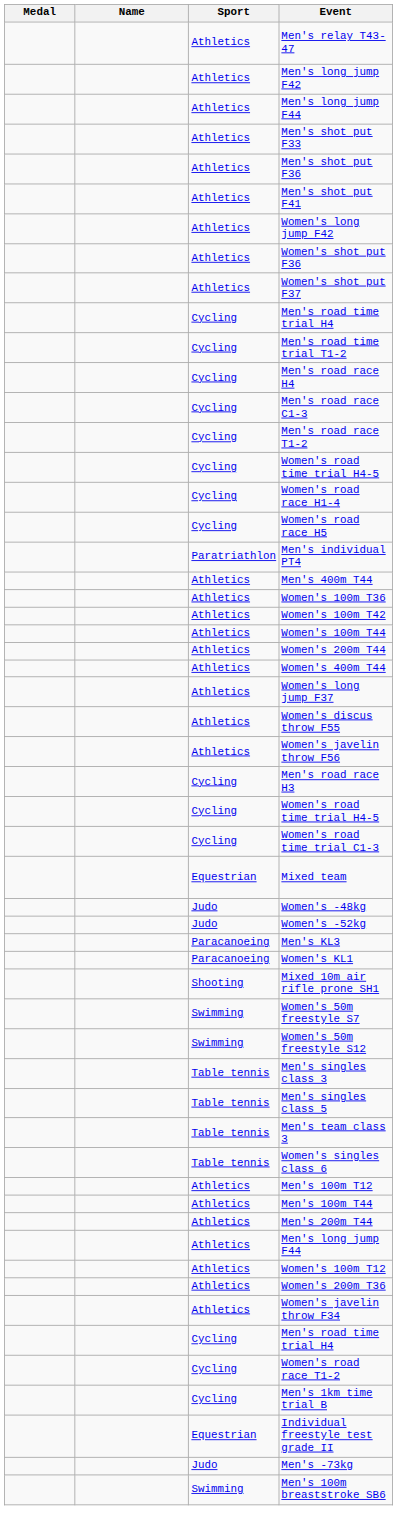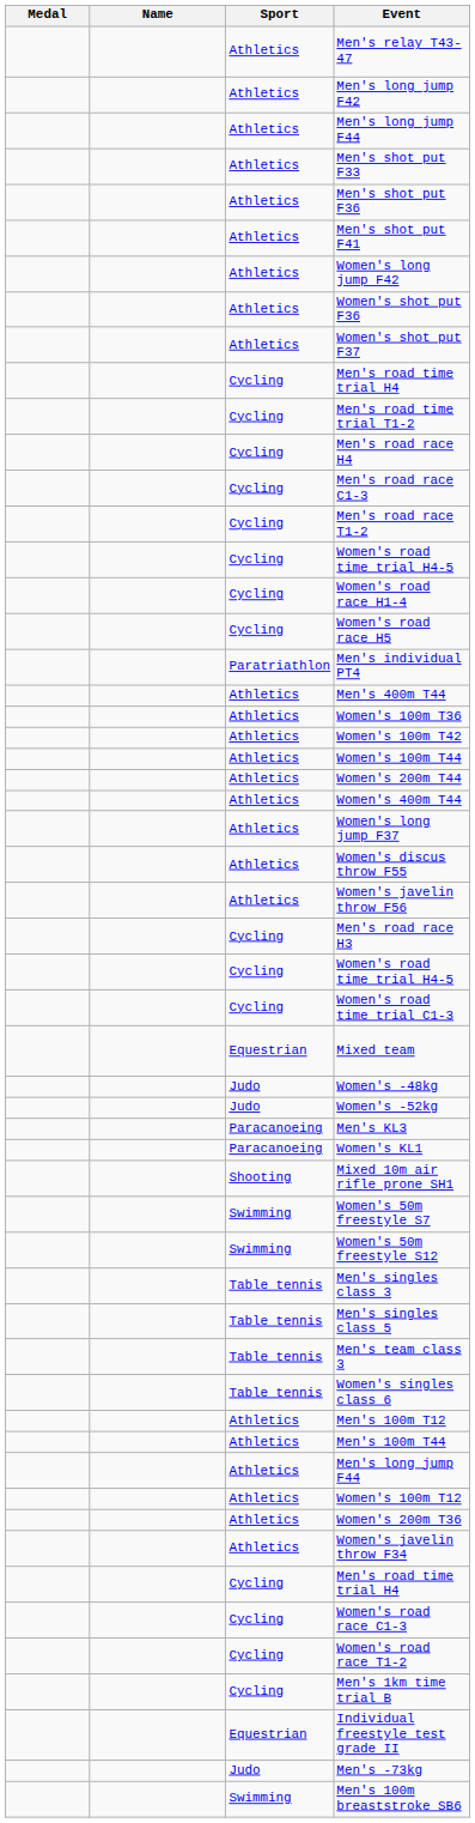 <table class="wikitable sortable" style="font-size:95%">
 <tr>
 <th style="width:6em">Medal</th>
 <th style="width:10em">Name</th>
 <th style="width:7em">Sport</th>
 <th style="width:10em">Event</th>
 </tr>
 <tr>
 <td></td>
 <td><br> <br> <br> </td>
 <td><a href='#'>Athletics</a></td>
 <td><a href='#'>Men's  relay T43-47</a></td>
 </tr>
 <tr>
 <td></td>
 <td></td>
 <td><a href='#'>Athletics</a></td>
 <td><a href='#'>Men's long jump F42</a></td>
 </tr>
 <tr>
 <td></td>
 <td></td>
 <td><a href='#'>Athletics</a></td>
 <td><a href='#'>Men's long jump F44</a></td>
 </tr>
 <tr>
 <td></td>
 <td></td>
 <td><a href='#'>Athletics</a></td>
 <td><a href='#'>Men's shot put F33</a></td>
 </tr>
 <tr>
 <td></td>
 <td></td>
 <td><a href='#'>Athletics</a></td>
 <td><a href='#'>Men's shot put F36</a></td>
 </tr>
 <tr>
 <td></td>
 <td></td>
 <td><a href='#'>Athletics</a></td>
 <td><a href='#'>Men's shot put F41</a></td>
 </tr>
 <tr>
 <td></td>
 <td></td>
 <td><a href='#'>Athletics</a></td>
 <td><a href='#'>Women's long jump F42</a></td>
 </tr>
 <tr>
 <td></td>
 <td></td>
 <td><a href='#'>Athletics</a></td>
 <td><a href='#'>Women's shot put F36</a></td>
 </tr>
 <tr>
 <td></td>
 <td></td>
 <td><a href='#'>Athletics</a></td>
 <td><a href='#'>Women's shot put F37</a></td>
 </tr>
 <tr>
 <td></td>
 <td></td>
 <td><a href='#'>Cycling</a></td>
 <td><a href='#'>Men's road time trial H4</a></td>
 </tr>
 <tr>
 <td></td>
 <td></td>
 <td><a href='#'>Cycling</a></td>
 <td><a href='#'>Men's road time trial T1-2</a></td>
 </tr>
 <tr>
 <td></td>
 <td></td>
 <td><a href='#'>Cycling</a></td>
 <td><a href='#'>Men's road race H4</a></td>
 </tr>
 <tr>
 <td></td>
 <td></td>
 <td><a href='#'>Cycling</a></td>
 <td><a href='#'>Men's road race C1-3</a></td>
 </tr>
 <tr>
 <td></td>
 <td></td>
 <td><a href='#'>Cycling</a></td>
 <td><a href='#'>Men's road race T1-2</a></td>
 </tr>
 <tr>
 <td></td>
 <td></td>
 <td><a href='#'>Cycling</a></td>
 <td><a href='#'>Women's road time trial H4-5</a></td>
 </tr>
 <tr>
 <td></td>
 <td></td>
 <td><a href='#'>Cycling</a></td>
 <td><a href='#'>Women's road race H1-4</a></td>
 </tr>
 <tr>
 <td></td>
 <td></td>
 <td><a href='#'>Cycling</a></td>
 <td><a href='#'>Women's road race H5</a></td>
 </tr>
 <tr>
 <td></td>
 <td></td>
 <td><a href='#'>Paratriathlon</a></td>
 <td><a href='#'>Men's individual PT4</a></td>
 </tr>
 <tr>
 <td></td>
 <td></td>
 <td><a href='#'>Athletics</a></td>
 <td><a href='#'>Men's 400m T44</a></td>
 </tr>
 <tr>
 <td></td>
 <td></td>
 <td><a href='#'>Athletics</a></td>
 <td><a href='#'>Women's 100m T36</a></td>
 </tr>
 <tr>
 <td></td>
 <td></td>
 <td><a href='#'>Athletics</a></td>
 <td><a href='#'>Women's 100m T42</a></td>
 </tr>
 <tr>
 <td></td>
 <td></td>
 <td><a href='#'>Athletics</a></td>
 <td><a href='#'>Women's 100m T44</a></td>
 </tr>
 <tr>
 <td></td>
 <td></td>
 <td><a href='#'>Athletics</a></td>
 <td><a href='#'>Women's 200m T44</a></td>
 </tr>
 <tr>
 <td></td>
 <td></td>
 <td><a href='#'>Athletics</a></td>
 <td><a href='#'>Women's 400m T44</a></td>
 </tr>
 <tr>
 <td></td>
 <td></td>
 <td><a href='#'>Athletics</a></td>
 <td><a href='#'>Women's long jump F37</a></td>
 </tr>
 <tr>
 <td></td>
 <td></td>
 <td><a href='#'>Athletics</a></td>
 <td><a href='#'>Women's discus throw F55</a></td>
 </tr>
 <tr>
 <td></td>
 <td></td>
 <td><a href='#'>Athletics</a></td>
 <td><a href='#'>Women's javelin throw F56</a></td>
 </tr>
 <tr>
 <td></td>
 <td></td>
 <td><a href='#'>Cycling</a></td>
 <td><a href='#'>Men's road race H3</a></td>
 </tr>
 <tr>
 <td></td>
 <td></td>
 <td><a href='#'>Cycling</a></td>
 <td><a href='#'>Women's road time trial H4-5</a></td>
 </tr>
 <tr>
 <td></td>
 <td></td>
 <td><a href='#'>Cycling</a></td>
 <td><a href='#'>Women's road time trial C1-3</a></td>
 </tr>
 <tr>
 <td></td>
 <td><br> <br> <br> </td>
 <td><a href='#'>Equestrian</a></td>
 <td><a href='#'>Mixed team</a></td>
 </tr>
 <tr>
 <td></td>
 <td></td>
 <td><a href='#'>Judo</a></td>
 <td><a href='#'>Women's -48kg</a></td>
 </tr>
 <tr>
 <td></td>
 <td></td>
 <td><a href='#'>Judo</a></td>
 <td><a href='#'>Women's -52kg</a></td>
 </tr>
 <tr>
 <td></td>
 <td></td>
 <td><a href='#'>Paracanoeing</a></td>
 <td><a href='#'>Men's KL3</a></td>
 </tr>
 <tr>
 <td></td>
 <td></td>
 <td><a href='#'>Paracanoeing</a></td>
 <td><a href='#'>Women's KL1</a></td>
 </tr>
 <tr>
 <td></td>
 <td></td>
 <td><a href='#'>Shooting</a></td>
 <td><a href='#'>Mixed 10m air rifle prone SH1</a></td>
 </tr>
 <tr>
 <td></td>
 <td></td>
 <td><a href='#'>Swimming</a></td>
 <td><a href='#'>Women's 50m freestyle S7</a></td>
 </tr>
 <tr>
 <td></td>
 <td></td>
 <td><a href='#'>Swimming</a></td>
 <td><a href='#'>Women's 50m freestyle S12</a></td>
 </tr>
 <tr>
 <td></td>
 <td></td>
 <td><a href='#'>Table tennis</a></td>
 <td><a href='#'>Men's singles class 3</a></td>
 </tr>
 <tr>
 <td></td>
 <td></td>
 <td><a href='#'>Table tennis</a></td>
 <td><a href='#'>Men's singles class 5</a></td>
 </tr>
 <tr>
 <td></td>
 <td><br> </td>
 <td><a href='#'>Table tennis</a></td>
 <td><a href='#'>Men's team class 3</a></td>
 </tr>
 <tr>
 <td></td>
 <td></td>
 <td><a href='#'>Table tennis</a></td>
 <td><a href='#'>Women's singles class 6</a></td>
 </tr>
 <tr>
 <td></td>
 <td></td>
 <td><a href='#'>Athletics</a></td>
 <td><a href='#'>Men's 100m T12</a></td>
 </tr>
 <tr>
 <td></td>
 <td></td>
 <td><a href='#'>Athletics</a></td>
 <td><a href='#'>Men's 100m T44</a></td>
 </tr>
 <tr>
 <td></td>
 <td></td>
 <td><a href='#'>Athletics</a></td>
-<td><a href='#'>Men's 200m T44</a></td>
-</tr>
-<tr>
-<td></td>
-<td></td>
-<td><a href='#'>Athletics</a></td>
 <td><a href='#'>Men's long jump F44</a></td>
 </tr>
 <tr>
 <td></td>
 <td></td>
 <td><a href='#'>Athletics</a></td>
 <td><a href='#'>Women's 100m T12</a></td>
 </tr>
 <tr>
 <td></td>
 <td></td>
 <td><a href='#'>Athletics</a></td>
 <td><a href='#'>Women's 200m T36</a></td>
 </tr>
 <tr>
 <td></td>
 <td></td>
 <td><a href='#'>Athletics</a></td>
 <td><a href='#'>Women's javelin throw F34</a></td>
 </tr>
 <tr>
 <td></td>
 <td></td>
 <td><a href='#'>Cycling</a></td>
 <td><a href='#'>Men's road time trial H4</a></td>
+</tr>
+<tr>
+<td></td>
+<td></td>
+<td><a href='#'>Cycling</a></td>
+<td><a href='#'>Women's road race C1-3</a></td>
 </tr>
 <tr>
 <td></td>
 <td></td>
 <td><a href='#'>Cycling</a></td>
 <td><a href='#'>Women's road race T1-2</a></td>
 </tr>
 <tr>
 <td></td>
 <td></td>
 <td><a href='#'>Cycling</a></td>
 <td><a href='#'>Men's 1km time trial B</a></td>
 </tr>
 <tr>
 <td></td>
 <td></td>
 <td><a href='#'>Equestrian</a></td>
 <td><a href='#'>Individual freestyle test grade II</a></td>
 </tr>
 <tr>
 <td></td>
 <td></td>
 <td><a href='#'>Judo</a></td>
 <td><a href='#'>Men's -73kg</a></td>
 </tr>
 <tr>
 <td></td>
 <td></td>
 <td><a href='#'>Swimming</a></td>
 <td><a href='#'>Men's 100m breaststroke SB6</a></td>
 </tr>
 </table>
